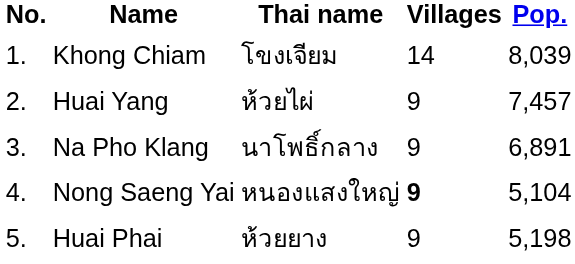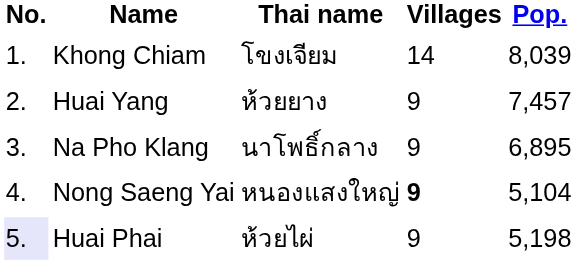 <table>
 <tr>
 <th>No.</th>
 <th>Name</th>
 <th>Thai name</th>
 <th>Villages</th>
 <th><a href='#'>Pop.</a></th>
 </tr>
 <tr>
 <td>1.</td>
 <td>Khong Chiam</td>
 <td>โขงเจียม</td>
 <td>14</td>
 <td>8,039</td>
 <td></td>
 </tr>
 <tr>
 <td>2.</td>
 <td>Huai Yang</td>
-<td>ห้วยไผ่</td>
+<td>ห้วยยาง</td>
 <td>9</td>
 <td>7,457</td>
 <td></td>
 </tr>
 <tr>
 <td>3.</td>
 <td>Na Pho Klang</td>
 <td>นาโพธิ์กลาง</td>
 <td>9</td>
-<td>6,891</td>
+<td>6,895</td>
 <td></td>
 </tr>
 <tr>
 <td>4.</td>
 <td>Nong Saeng Yai</td>
 <td>หนองแสงใหญ่</td>
 <td><strong>9</strong></td>
 <td>5,104</td>
 <td></td>
 </tr>
 <tr>
-<td>5.</td>
+<td style="background: lavender;">5.</td>
 <td>Huai Phai</td>
-<td>ห้วยยาง</td>
+<td>ห้วยไผ่</td>
 <td>9</td>
 <td>5,198</td>
 <td></td>
 </tr>
 </table>
